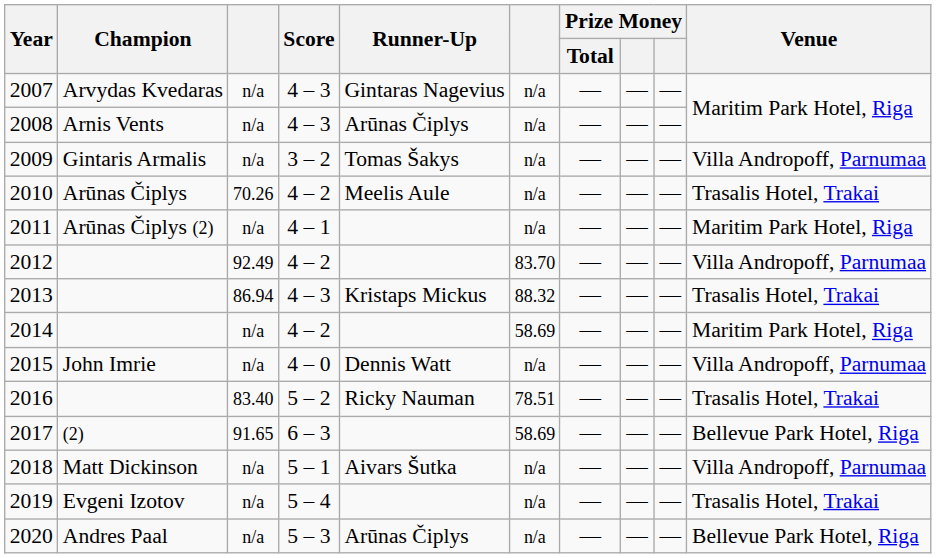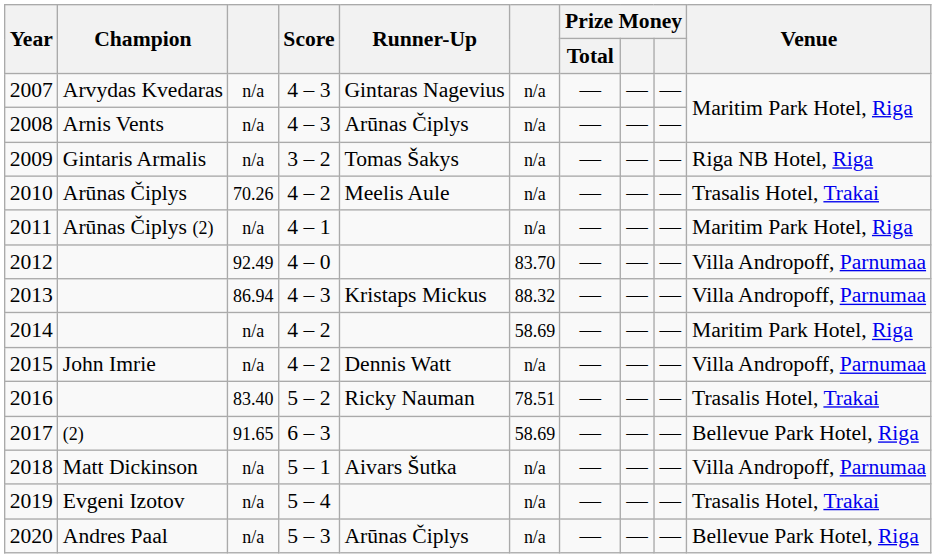 <table class="wikitable sortable">
 <tr>
 <th rowspan=2>Year</th>
 <th rowspan=2>Champion</th>
 <th rowspan=2></th>
 <th rowspan=2>Score</th>
 <th rowspan=2>Runner-Up</th>
 <th rowspan=2></th>
 <th colspan=3>Prize Money</th>
 <th rowspan=2>Venue</th>
 </tr>
 <tr>
 <th>Total</th>
 <th></th>
 <th></th>
 </tr>
 <tr>
 <td>2007</td>
 <td> Arvydas Kvedaras</td>
 <td align=center><small><span>n/a</span></small></td>
 <td align=center>4 – 3</td>
 <td> Gintaras Nagevius</td>
 <td align=center><small><span>n/a</span></small></td>
 <td align=center>—</td>
 <td align=center>—</td>
 <td align=center>—</td>
 <td rowspan=2> Maritim Park Hotel, <a href='#'>Riga</a></td>
 </tr>
 <tr>
 <td>2008</td>
 <td> Arnis Vents</td>
 <td align=center><small><span>n/a</span></small></td>
 <td align=center>4 – 3</td>
 <td> Arūnas Čiplys</td>
 <td align=center><small><span>n/a</span></small></td>
 <td align=center>—</td>
 <td align=center>—</td>
 <td align=center>—</td>
 </tr>
 <tr>
 <td>2009</td>
 <td> Gintaris Armalis</td>
 <td align=center><small><span>n/a</span></small></td>
 <td align=center>3 – 2</td>
 <td> Tomas Šakys</td>
 <td align=center><small><span>n/a</span></small></td>
 <td align=center>—</td>
 <td align=center>—</td>
 <td align=center>—</td>
-<td> Villa Andropoff, <a href='#'>Parnumaa</a></td>
+<td> Riga NB Hotel, <a href='#'>Riga</a></td>
 </tr>
 <tr>
 <td>2010</td>
 <td> Arūnas Čiplys</td>
 <td align=center><small><span>70.26</span></small></td>
 <td align=center>4 – 2</td>
 <td> Meelis Aule</td>
 <td align=center><small><span>n/a</span></small></td>
 <td align=center>—</td>
 <td align=center>—</td>
 <td align=center>—</td>
 <td> Trasalis Hotel, <a href='#'>Trakai</a></td>
 </tr>
 <tr>
 <td>2011</td>
 <td> Arūnas Čiplys <small>(2)</small></td>
 <td align=center><small><span>n/a</span></small></td>
 <td align=center>4 – 1</td>
 <td></td>
 <td align=center><small><span>n/a</span></small></td>
 <td align=center>—</td>
 <td align=center>—</td>
 <td align=center>—</td>
 <td> Maritim Park Hotel, <a href='#'>Riga</a></td>
 </tr>
 <tr>
 <td>2012</td>
 <td></td>
 <td align=center><small><span>92.49</span></small></td>
-<td align=center>4 – 2</td>
+<td align=center>4 – 0</td>
 <td></td>
 <td align=center><small><span>83.70</span></small></td>
 <td align=center>—</td>
 <td align=center>—</td>
 <td align=center>—</td>
 <td> Villa Andropoff, <a href='#'>Parnumaa</a></td>
 </tr>
 <tr>
 <td>2013</td>
 <td></td>
 <td align=center><small><span>86.94</span></small></td>
 <td align=center>4 – 3</td>
 <td> Kristaps Mickus</td>
 <td align=center><small><span>88.32</span></small></td>
 <td align=center>—</td>
 <td align=center>—</td>
 <td align=center>—</td>
-<td> Trasalis Hotel, <a href='#'>Trakai</a></td>
+<td> Villa Andropoff, <a href='#'>Parnumaa</a></td>
 </tr>
 <tr>
 <td>2014</td>
 <td></td>
 <td align=center><small><span>n/a</span></small></td>
 <td align=center>4 – 2</td>
 <td></td>
 <td align=center><small><span>58.69</span></small></td>
 <td align=center>—</td>
 <td align=center>—</td>
 <td align=center>—</td>
 <td> Maritim Park Hotel, <a href='#'>Riga</a></td>
 </tr>
 <tr>
 <td>2015</td>
 <td> John Imrie</td>
 <td align=center><small><span>n/a</span></small></td>
-<td align=center>4 – 0</td>
+<td align=center>4 – 2</td>
 <td> Dennis Watt</td>
 <td align=center><small><span>n/a</span></small></td>
 <td align=center>—</td>
 <td align=center>—</td>
 <td align=center>—</td>
 <td> Villa Andropoff, <a href='#'>Parnumaa</a></td>
 </tr>
 <tr>
 <td>2016</td>
 <td></td>
 <td align=center><small><span>83.40</span></small></td>
 <td align=center>5 – 2</td>
 <td> Ricky Nauman</td>
 <td align=center><small><span>78.51</span></small></td>
 <td align=center>—</td>
 <td align=center>—</td>
 <td align=center>—</td>
 <td> Trasalis Hotel, <a href='#'>Trakai</a></td>
 </tr>
 <tr>
 <td>2017</td>
 <td> <small>(2)</small></td>
 <td align=center><small><span>91.65</span></small></td>
 <td align=center>6 – 3</td>
 <td></td>
 <td align=center><small><span>58.69</span></small></td>
 <td align=center>—</td>
 <td align=center>—</td>
 <td align=center>—</td>
 <td> Bellevue Park Hotel, <a href='#'>Riga</a></td>
 </tr>
 <tr>
 <td>2018</td>
 <td> Matt Dickinson</td>
 <td align=center><small><span>n/a</span></small></td>
 <td align=center>5 – 1</td>
 <td> Aivars Šutka</td>
 <td align=center><small><span>n/a</span></small></td>
 <td align=center>—</td>
 <td align=center>—</td>
 <td align=center>—</td>
 <td> Villa Andropoff, <a href='#'>Parnumaa</a></td>
 </tr>
 <tr>
 <td>2019</td>
 <td> Evgeni Izotov</td>
 <td align=center><small><span>n/a</span></small></td>
 <td align=center>5 – 4</td>
 <td></td>
 <td align=center><small><span>n/a</span></small></td>
 <td align=center>—</td>
 <td align=center>—</td>
 <td align=center>—</td>
 <td> Trasalis Hotel, <a href='#'>Trakai</a></td>
 </tr>
 <tr>
 <td>2020</td>
 <td> Andres Paal</td>
 <td align=center><small><span>n/a</span></small></td>
 <td align=center>5 – 3</td>
 <td> Arūnas Čiplys</td>
 <td align=center><small><span>n/a</span></small></td>
 <td align=center>—</td>
 <td align=center>—</td>
 <td align=center>—</td>
 <td> Bellevue Park Hotel, <a href='#'>Riga</a></td>
 </tr>
 </table>
